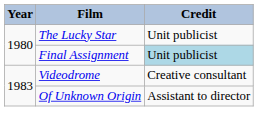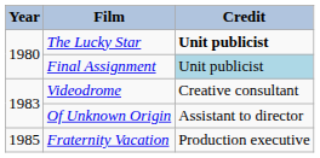 <table class="wikitable">
 <tr>
 <th style="background:#B0C4DE;">Year</th>
 <th style="background:#B0C4DE;">Film</th>
 <th style="background:#B0C4DE;">Credit</th>
 </tr>
 <tr>
 <td rowspan=2>1980</td>
 <td><em><a href='#'>The Lucky Star</a></em></td>
-<td>Unit publicist</td>
+<td><strong>Unit publicist</strong></td>
 </tr>
 <tr>
 <td><em><a href='#'>Final Assignment</a></em></td>
 <td style="background: lightblue;">Unit publicist</td>
 </tr>
 <tr>
 <td rowspan=2>1983</td>
 <td><em><a href='#'>Videodrome</a></em></td>
 <td>Creative consultant</td>
 </tr>
 <tr>
 <td><em><a href='#'>Of Unknown Origin</a></em></td>
 <td>Assistant to director</td>
 </tr>
+<tr>
+<td>1985</td>
+<td><em><a href='#'>Fraternity Vacation</a></em></td>
+<td>Production executive</td>
+</tr>
 </table>
